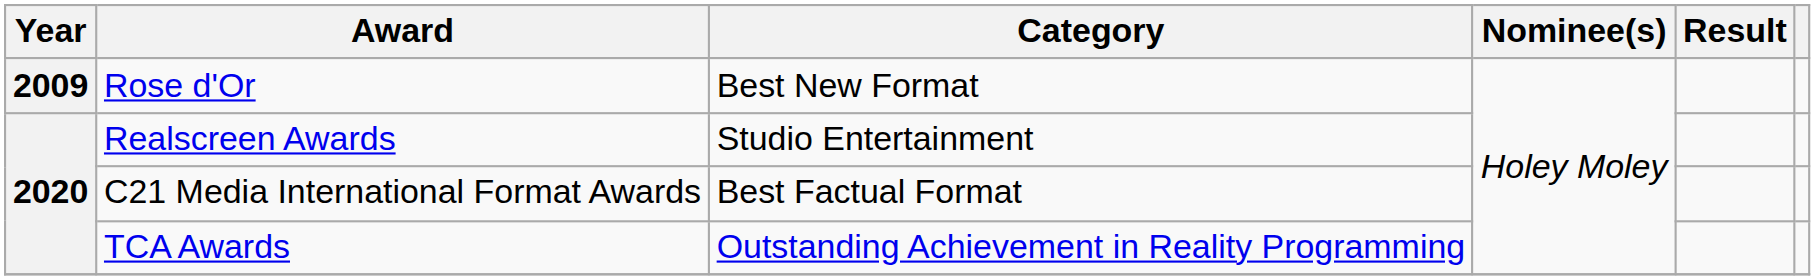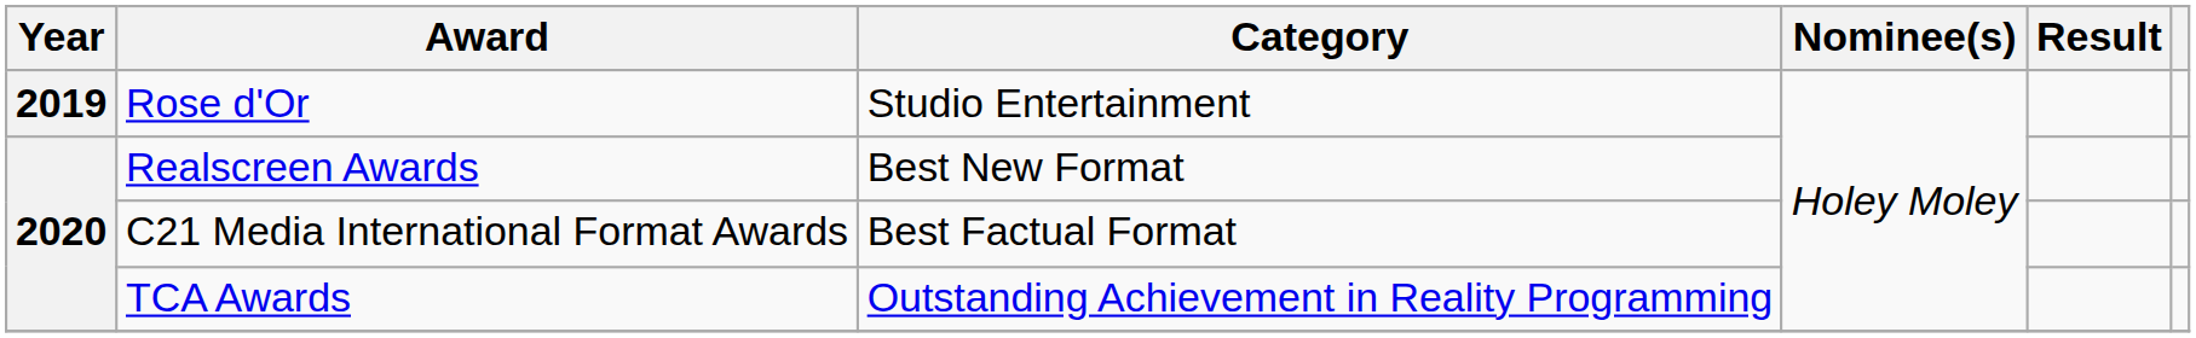 <table class="wikitable sortable plainrowheaders">
 <tr>
 <th scope="col">Year</th>
 <th scope="col">Award</th>
 <th scope="col">Category</th>
 <th scope="col">Nominee(s)</th>
 <th scope="col">Result</th>
 <th scope="col" class="unsortable"></th>
 </tr>
 <tr>
-<th scope="row" style="text-align:center;">2009</th>
+<th scope="row" style="text-align:center;">2019</th>
 <td><a href='#'>Rose d'Or</a></td>
-<td>Best New Format</td>
+<td>Studio Entertainment</td>
 <td rowspan="4"><em>Holey Moley</em></td>
 <td></td>
 <td style="text-align:center;"></td>
 </tr>
 <tr>
 <th scope="row" rowspan="3" style="text-align:center;">2020</th>
 <td><a href='#'>Realscreen Awards</a></td>
-<td>Studio Entertainment</td>
+<td>Best New Format</td>
 <td></td>
 <td style="text-align:center;"></td>
 </tr>
 <tr>
 <td>C21 Media International Format Awards</td>
 <td>Best Factual Format</td>
 <td></td>
 <td style="text-align:center;"></td>
 </tr>
 <tr>
 <td><a href='#'>TCA Awards</a></td>
 <td><a href='#'>Outstanding Achievement in Reality Programming</a></td>
 <td></td>
 <td style="text-align:center;"></td>
 </tr>
 <tr>
 </tr>
 </table>
